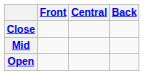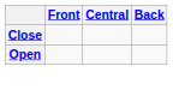 <table class="wikitable" style=text-align:center>
 <tr>
 <th></th>
 <th><a href='#'>Front</a></th>
 <th><a href='#'>Central</a></th>
 <th><a href='#'>Back</a></th>
 </tr>
 <tr>
 <th><a href='#'>Close</a></th>
 <td> </td>
 <td></td>
 <td> </td>
 </tr>
 <tr>
-<th><a href='#'>Mid</a></th>
-<td></td>
-<td></td>
-<td> </td>
-</tr>
-<tr>
 <th><a href='#'>Open</a></th>
 <td></td>
 <td> </td>
 <td></td>
 </tr>
 </table>
